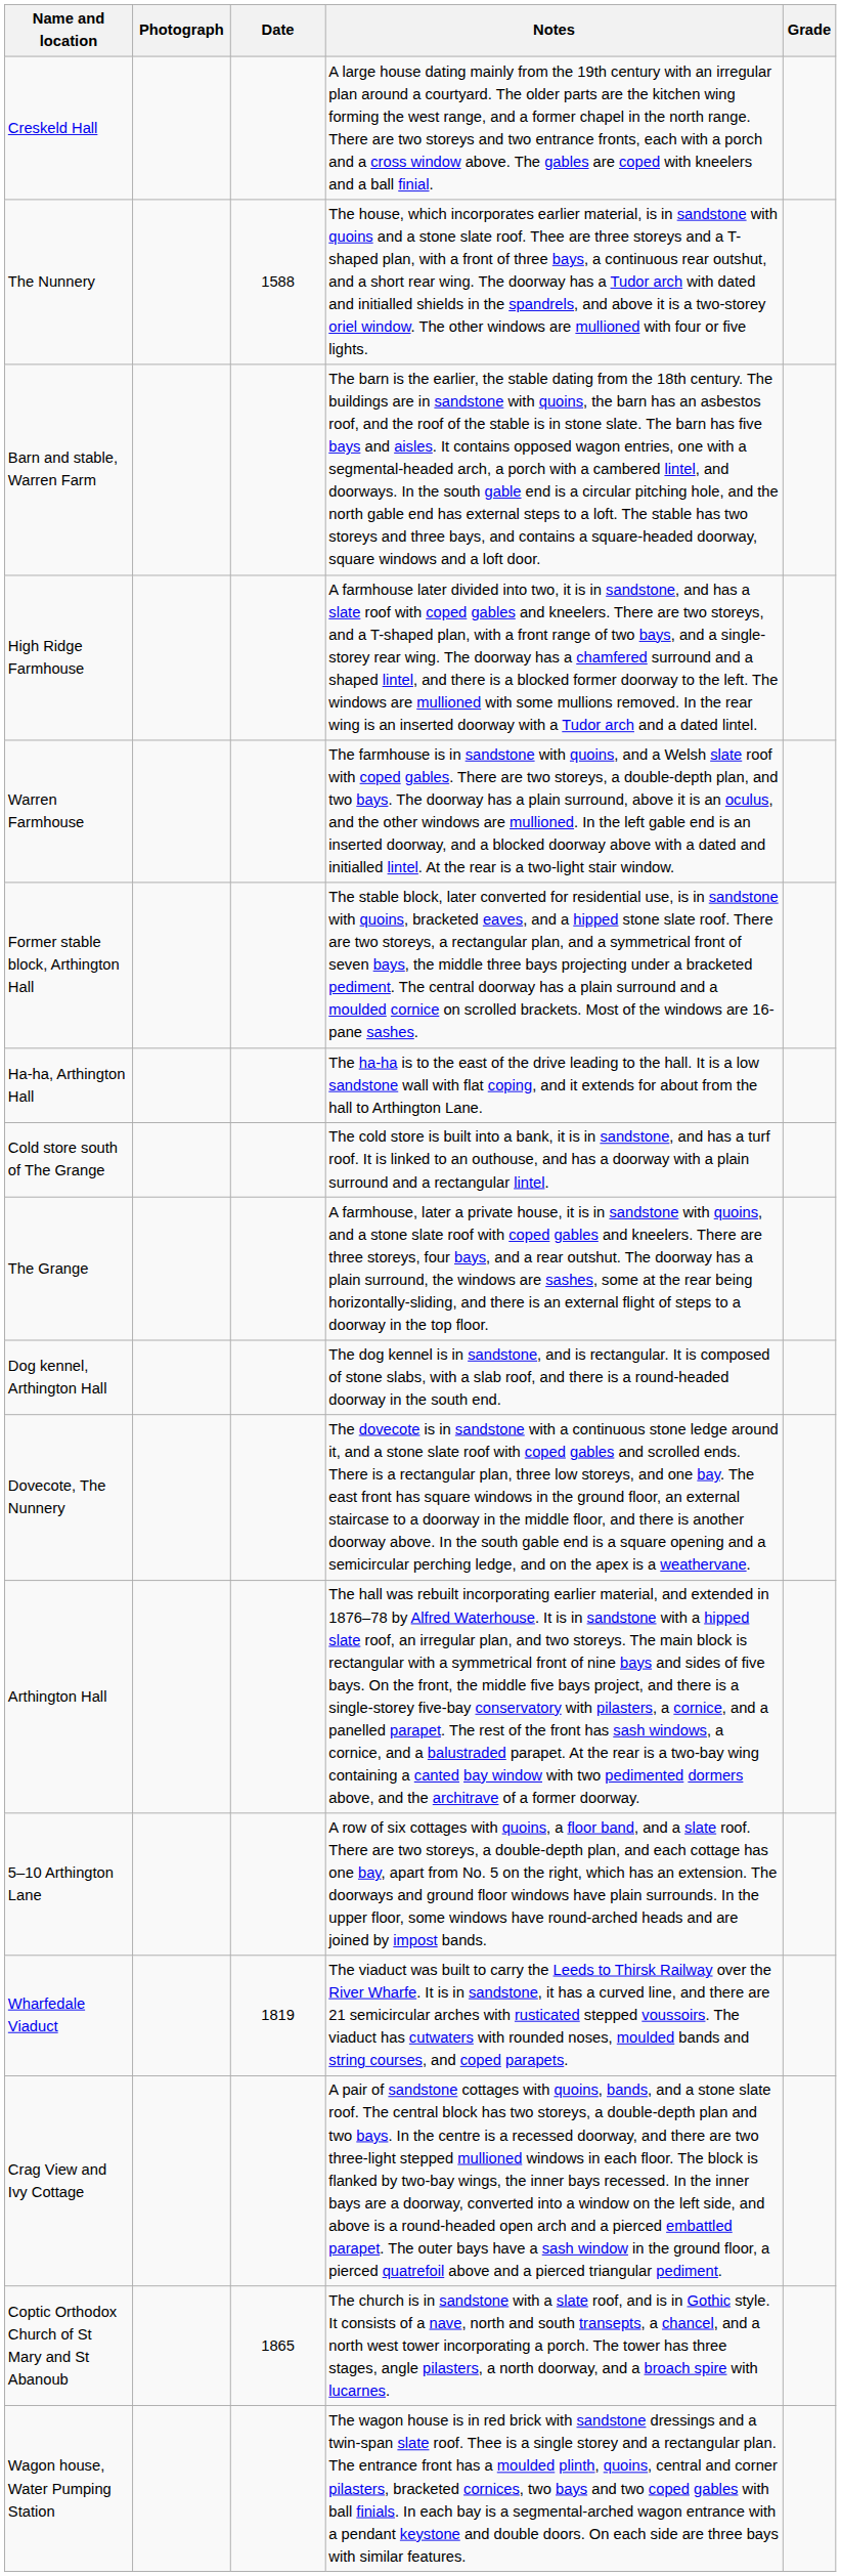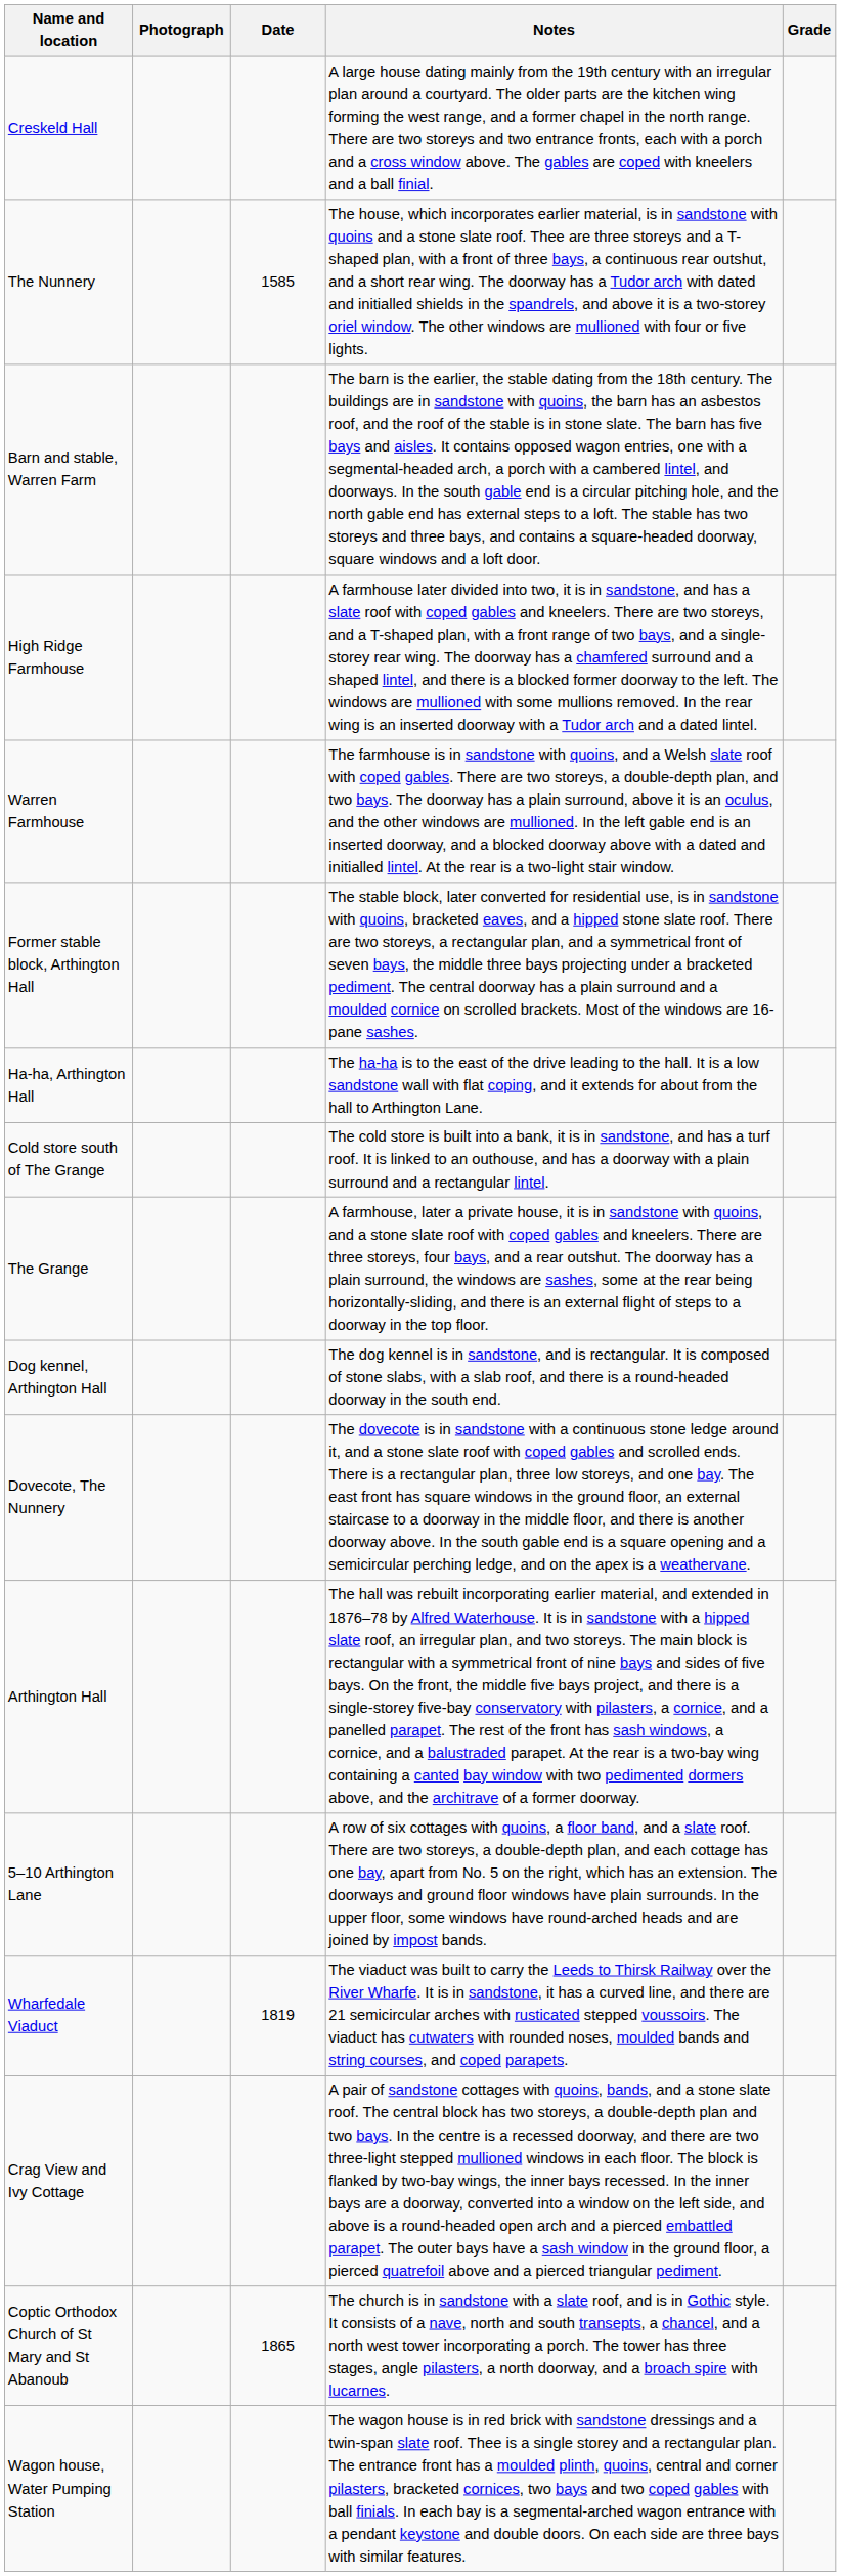 <table class="wikitable sortable plainrowheaders" style="width:100%; border:0; text-align:left; line-height:150%;">
 <tr>
 <th scope="col"  style="width:150px">Name and location</th>
 <th scope="col"  style="width:100px" class="unsortable">Photograph</th>
 <th scope="col"  style="width:120px">Date</th>
 <th scope="col"  style="width:650px" class="unsortable">Notes</th>
 <th scope="col"  style="width:50px">Grade</th>
 </tr>
 <tr>
 <td><a href='#'>Creskeld Hall</a><br><small></small></td>
 <td></td>
 <td align="center"></td>
 <td>A large house dating mainly from the 19th century with an irregular plan around a courtyard.  The older parts are the kitchen wing forming the west range, and a former chapel in the north range.  There are two storeys and two entrance fronts, each with a porch and a <a href='#'>cross window</a> above.  The <a href='#'>gables</a> are <a href='#'>coped</a> with kneelers and a ball <a href='#'>finial</a>.</td>
 <td align="center" ></td>
 </tr>
 <tr>
 <td>The Nunnery<br><small></small></td>
 <td></td>
-<td align="center">1588</td>
+<td align="center">1585</td>
 <td>The house, which incorporates earlier material, is in <a href='#'>sandstone</a> with <a href='#'>quoins</a> and a stone slate roof.  Thee are three storeys and a T-shaped plan, with a front of three <a href='#'>bays</a>, a continuous rear outshut, and a short rear wing.  The doorway has a <a href='#'>Tudor arch</a> with dated and initialled shields in the <a href='#'>spandrels</a>, and above it is a two-storey <a href='#'>oriel window</a>.  The other windows are <a href='#'>mullioned</a> with four or five lights.</td>
 <td align="center" ></td>
 </tr>
 <tr>
 <td>Barn and stable, Warren Farm<br><small></small></td>
 <td></td>
 <td align="center"></td>
 <td>The barn is the earlier, the stable dating from the 18th century.  The buildings are in <a href='#'>sandstone</a> with <a href='#'>quoins</a>, the barn has an asbestos roof, and the roof of the stable is in stone slate.  The barn has five <a href='#'>bays</a> and <a href='#'>aisles</a>.  It contains opposed wagon entries, one with a segmental-headed arch, a porch with a cambered <a href='#'>lintel</a>, and doorways.  In the south <a href='#'>gable</a> end is a circular pitching hole, and the north gable end has external steps to a loft.  The stable has two storeys and three bays, and contains a square-headed doorway, square windows and a loft door.</td>
 <td align="center" ></td>
 </tr>
 <tr>
 <td>High Ridge Farmhouse<br><small></small></td>
 <td></td>
 <td align="center"></td>
 <td>A farmhouse later divided into two, it is in <a href='#'>sandstone</a>, and has a <a href='#'>slate</a> roof with <a href='#'>coped</a> <a href='#'>gables</a> and kneelers.  There are two storeys, and a T-shaped plan, with a front range of two <a href='#'>bays</a>, and a single-storey rear wing.  The doorway has a <a href='#'>chamfered</a> surround and a shaped <a href='#'>lintel</a>, and there is a  blocked former doorway to the left.  The windows are <a href='#'>mullioned</a> with some mullions removed.  In the rear wing is an inserted doorway with a <a href='#'>Tudor arch</a> and a dated lintel.</td>
 <td align="center" ></td>
 </tr>
 <tr>
 <td>Warren Farmhouse<br><small></small></td>
 <td></td>
 <td align="center"></td>
 <td>The farmhouse is in <a href='#'>sandstone</a> with <a href='#'>quoins</a>, and a Welsh <a href='#'>slate</a> roof with <a href='#'>coped</a> <a href='#'>gables</a>.  There are two storeys, a double-depth plan, and two <a href='#'>bays</a>.  The doorway has a plain surround, above it is an <a href='#'>oculus</a>, and the other windows are <a href='#'>mullioned</a>.  In the left gable end is an inserted doorway, and a blocked doorway above with a dated and initialled <a href='#'>lintel</a>.  At the rear is a two-light stair window.</td>
 <td align="center" ></td>
 </tr>
 <tr>
 <td>Former stable block, Arthington Hall<br><small></small></td>
 <td></td>
 <td align="center"></td>
 <td>The stable block, later converted for residential use, is in <a href='#'>sandstone</a> with <a href='#'>quoins</a>, bracketed <a href='#'>eaves</a>, and a <a href='#'>hipped</a> stone slate roof.  There are two storeys, a rectangular plan, and a symmetrical front of seven <a href='#'>bays</a>, the middle three bays projecting under a bracketed <a href='#'>pediment</a>.  The central doorway has a plain surround and a <a href='#'>moulded</a> <a href='#'>cornice</a> on scrolled brackets.  Most of the windows are 16-pane <a href='#'>sashes</a>.</td>
 <td align="center" ></td>
 </tr>
 <tr>
 <td>Ha-ha, Arthington Hall<br><small></small></td>
 <td></td>
 <td align="center"></td>
 <td>The <a href='#'>ha-ha</a> is to the east of the drive leading to the hall.  It is a low <a href='#'>sandstone</a> wall with flat <a href='#'>coping</a>, and it extends for about  from the hall to Arthington Lane.</td>
 <td align="center" ></td>
 </tr>
 <tr>
 <td>Cold store south of The Grange<br><small></small></td>
 <td></td>
 <td align="center"></td>
 <td>The cold store is built into a bank, it is in <a href='#'>sandstone</a>, and has a turf roof.  It is linked to an outhouse, and has a doorway with a plain surround and a rectangular <a href='#'>lintel</a>.</td>
 <td align="center" ></td>
 </tr>
 <tr>
 <td>The Grange<br><small></small></td>
 <td></td>
 <td align="center"></td>
 <td>A farmhouse, later a private house, it is in <a href='#'>sandstone</a> with <a href='#'>quoins</a>, and a stone slate roof with <a href='#'>coped</a> <a href='#'>gables</a> and kneelers.  There are three storeys, four <a href='#'>bays</a>, and a rear outshut.  The doorway has a plain surround, the windows are <a href='#'>sashes</a>, some at the rear being horizontally-sliding, and there is an external flight of steps to a doorway in the top floor.</td>
 <td align="center" ></td>
 </tr>
 <tr>
 <td>Dog kennel, Arthington Hall<br><small></small></td>
 <td></td>
 <td align="center"></td>
 <td>The dog kennel is in <a href='#'>sandstone</a>, and is rectangular.  It is composed of stone slabs, with a slab roof, and there is a round-headed doorway in the south end.</td>
 <td align="center" ></td>
 </tr>
 <tr>
 <td>Dovecote, The Nunnery<br><small></small></td>
 <td></td>
 <td align="center"></td>
 <td>The <a href='#'>dovecote</a> is in <a href='#'>sandstone</a> with a continuous stone ledge around it, and a stone slate roof with <a href='#'>coped</a> <a href='#'>gables</a> and scrolled ends.  There is a rectangular plan, three low storeys, and one <a href='#'>bay</a>.  The east front has square windows in the ground floor, an external staircase to a doorway in the middle floor, and there is another doorway above.  In the south gable end is a square opening and a semicircular perching ledge, and on the apex is a <a href='#'>weathervane</a>.</td>
 <td align="center" ></td>
 </tr>
 <tr>
 <td>Arthington Hall<br><small></small></td>
 <td></td>
 <td align="center"></td>
 <td>The hall was rebuilt incorporating earlier material, and extended in 1876–78 by <a href='#'>Alfred Waterhouse</a>.  It is in <a href='#'>sandstone</a> with a <a href='#'>hipped</a> <a href='#'>slate</a> roof, an irregular plan, and two storeys.  The main block is rectangular with a symmetrical front of nine <a href='#'>bays</a> and sides of five bays.  On the front, the middle five bays project, and there is a single-storey five-bay <a href='#'>conservatory</a> with <a href='#'>pilasters</a>, a <a href='#'>cornice</a>, and a panelled <a href='#'>parapet</a>.  The rest of the front has <a href='#'>sash windows</a>, a cornice, and a <a href='#'>balustraded</a> parapet.  At the rear is a two-bay wing containing a <a href='#'>canted</a> <a href='#'>bay window</a> with two <a href='#'>pedimented</a> <a href='#'>dormers</a> above, and the <a href='#'>architrave</a> of a former doorway.</td>
 <td align="center" ></td>
 </tr>
 <tr>
 <td>5–10 Arthington Lane<br><small></small></td>
 <td></td>
 <td align="center"></td>
 <td>A row of six cottages with <a href='#'>quoins</a>, a <a href='#'>floor band</a>, and a <a href='#'>slate</a> roof.  There are two storeys, a double-depth plan, and each cottage has one <a href='#'>bay</a>, apart from No. 5 on the right, which has an extension.  The doorways and ground floor windows have plain surrounds.  In the upper floor, some windows have round-arched heads and are joined by <a href='#'>impost</a> bands.</td>
 <td align="center" ></td>
 </tr>
 <tr>
 <td><a href='#'>Wharfedale Viaduct</a><br><small></small></td>
 <td></td>
 <td align="center">1819</td>
 <td>The viaduct was built to carry the <a href='#'>Leeds to Thirsk Railway</a> over the <a href='#'>River Wharfe</a>.  It is in <a href='#'>sandstone</a>, it has a curved line, and there are 21 semicircular arches with <a href='#'>rusticated</a> stepped <a href='#'>voussoirs</a>.  The viaduct has <a href='#'>cutwaters</a> with rounded noses, <a href='#'>moulded</a> bands and <a href='#'>string courses</a>, and <a href='#'>coped</a> <a href='#'>parapets</a>.</td>
 <td align="center" ></td>
 </tr>
 <tr>
 <td>Crag View and Ivy Cottage<br><small></small></td>
 <td></td>
 <td align="center"></td>
 <td>A pair of <a href='#'>sandstone</a> cottages with <a href='#'>quoins</a>, <a href='#'>bands</a>, and a stone slate roof.  The central block has two storeys, a double-depth plan and two <a href='#'>bays</a>.  In the centre is a recessed doorway, and there are two three-light stepped <a href='#'>mullioned</a> windows in each floor.  The block is flanked by two-bay wings, the inner bays recessed.  In the inner bays are a doorway, converted into a window on the left side, and above is a round-headed open arch and a pierced <a href='#'>embattled</a> <a href='#'>parapet</a>.  The outer bays have a <a href='#'>sash window</a> in the ground floor, a pierced <a href='#'>quatrefoil</a> above and a pierced triangular <a href='#'>pediment</a>.</td>
 <td align="center" ></td>
 </tr>
 <tr>
 <td>Coptic Orthodox Church of St Mary and St Abanoub <br><small></small></td>
 <td></td>
 <td align="center">1865</td>
 <td>The church is in <a href='#'>sandstone</a> with a <a href='#'>slate</a> roof, and is in <a href='#'>Gothic</a> style.  It consists of a <a href='#'>nave</a>, north and south <a href='#'>transepts</a>, a <a href='#'>chancel</a>, and a north west tower incorporating a porch.  The tower has three stages, angle <a href='#'>pilasters</a>, a north doorway, and a <a href='#'>broach spire</a> with <a href='#'>lucarnes</a>.</td>
 <td align="center" ></td>
 </tr>
 <tr>
 <td>Wagon house, Water Pumping Station<br><small></small></td>
 <td></td>
 <td align="center"></td>
 <td>The wagon house is in red brick with <a href='#'>sandstone</a> dressings and a twin-span <a href='#'>slate</a> roof.  Thee is a single storey and a rectangular plan.  The entrance front has a <a href='#'>moulded</a> <a href='#'>plinth</a>, <a href='#'>quoins</a>, central and corner <a href='#'>pilasters</a>, bracketed <a href='#'>cornices</a>, two <a href='#'>bays</a> and two <a href='#'>coped</a> <a href='#'>gables</a> with ball <a href='#'>finials</a>.  In each bay is a segmental-arched wagon entrance with a pendant <a href='#'>keystone</a> and double doors.  On each side are three bays with similar features.</td>
 <td align="center" ></td>
 </tr>
 <tr>
 </tr>
 </table>
